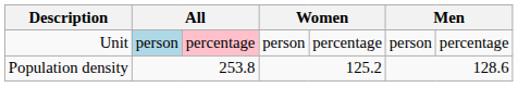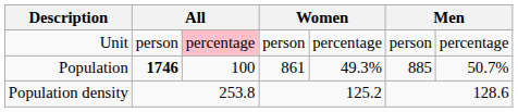 <table class="wikitable" style="text-align:right;">
 <tr>
 <th>Description</th>
 <th colspan=2>All</th>
 <th colspan=2>Women</th>
 <th colspan=2>Men</th>
 </tr>
 <tr>
 <td>Unit</td>
-<td style="background: lightblue;">person</td>
+<td>person</td>
 <td style="background: pink;">percentage</td>
 <td>person</td>
 <td>percentage</td>
 <td>person</td>
 <td>percentage</td>
+</tr>
+<tr ->
+<td>Population</td>
+<td><strong>1746</strong></td>
+<td>100</td>
+<td>861</td>
+<td>49.3%</td>
+<td>885</td>
+<td>50.7%</td>
 </tr>
 <tr ->
 <td>Population density</td>
 <td colspan=2>253.8</td>
 <td colspan=2>125.2</td>
 <td colspan=2>128.6</td>
 </tr>
 </table>
